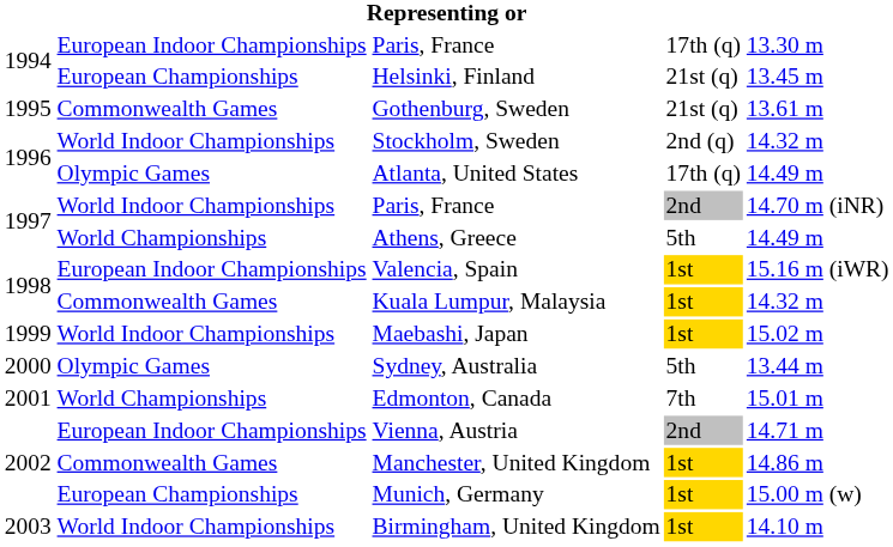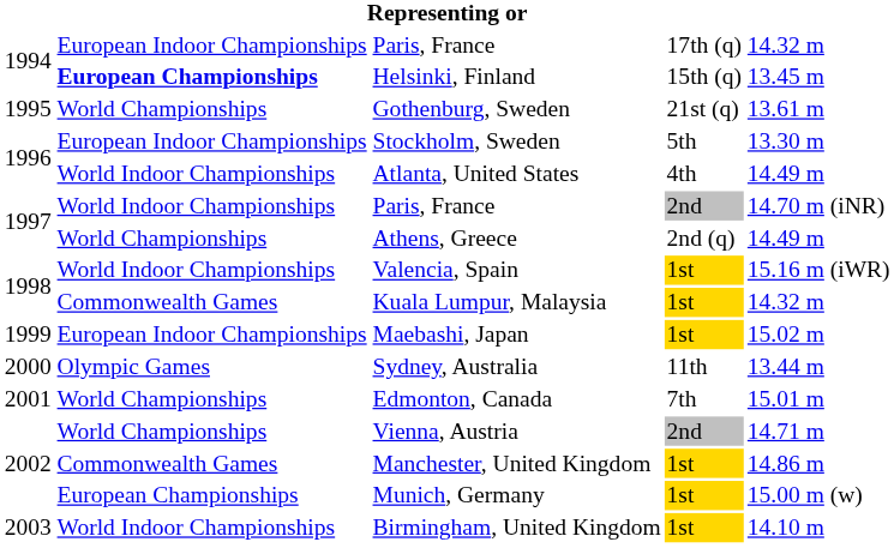 <table>
 <tr>
 <th colspan="5">Representing  or </th>
 </tr>
 <tr>
 <td rowspan=2>1994</td>
 <td><a href='#'>European Indoor Championships</a></td>
 <td><a href='#'>Paris</a>, France</td>
 <td>17th (q)</td>
-<td><a href='#'>13.30 m</a></td>
+<td><a href='#'>14.32 m</a></td>
 </tr>
 <tr>
-<td><a href='#'>European Championships</a></td>
+<td><strong><a href='#'>European Championships</a></strong></td>
 <td><a href='#'>Helsinki</a>, Finland</td>
-<td>21st (q)</td>
+<td>15th (q)</td>
 <td><a href='#'>13.45 m</a></td>
 </tr>
 <tr>
 <td>1995</td>
-<td><a href='#'>Commonwealth Games</a></td>
+<td><a href='#'>World Championships</a></td>
 <td><a href='#'>Gothenburg</a>, Sweden</td>
 <td>21st (q)</td>
 <td><a href='#'>13.61 m</a></td>
 </tr>
 <tr>
 <td rowspan=2>1996</td>
-<td><a href='#'>World Indoor Championships</a></td>
+<td><a href='#'>European Indoor Championships</a></td>
 <td><a href='#'>Stockholm</a>, Sweden</td>
-<td>2nd (q)</td>
-<td><a href='#'>14.32 m</a></td>
+<td>5th</td>
+<td><a href='#'>13.30 m</a></td>
 </tr>
 <tr>
-<td><a href='#'>Olympic Games</a></td>
+<td><a href='#'>World Indoor Championships</a></td>
 <td><a href='#'>Atlanta</a>, United States</td>
-<td>17th (q)</td>
+<td>4th</td>
 <td><a href='#'>14.49 m</a></td>
 </tr>
 <tr>
 <td rowspan=2>1997</td>
 <td><a href='#'>World Indoor Championships</a></td>
 <td><a href='#'>Paris</a>, France</td>
 <td bgcolor="silver">2nd</td>
 <td><a href='#'>14.70 m</a> (iNR)</td>
 </tr>
 <tr>
 <td><a href='#'>World Championships</a></td>
 <td><a href='#'>Athens</a>, Greece</td>
-<td>5th</td>
+<td>2nd (q)</td>
 <td><a href='#'>14.49 m</a></td>
 </tr>
 <tr>
 <td rowspan=2>1998</td>
-<td><a href='#'>European Indoor Championships</a></td>
+<td><a href='#'>World Indoor Championships</a></td>
 <td><a href='#'>Valencia</a>, Spain</td>
 <td bgcolor="gold">1st</td>
 <td><a href='#'>15.16 m</a> (iWR)</td>
 </tr>
 <tr>
 <td><a href='#'>Commonwealth Games</a></td>
 <td><a href='#'>Kuala Lumpur</a>, Malaysia</td>
 <td bgcolor="gold">1st</td>
 <td><a href='#'>14.32 m</a></td>
 </tr>
 <tr>
 <td>1999</td>
-<td><a href='#'>World Indoor Championships</a></td>
+<td><a href='#'>European Indoor Championships</a></td>
 <td><a href='#'>Maebashi</a>, Japan</td>
 <td bgcolor="gold">1st</td>
 <td><a href='#'>15.02 m</a></td>
 </tr>
 <tr>
 <td>2000</td>
 <td><a href='#'>Olympic Games</a></td>
 <td><a href='#'>Sydney</a>, Australia</td>
-<td>5th</td>
+<td>11th</td>
 <td><a href='#'>13.44 m</a></td>
 </tr>
 <tr>
 <td>2001</td>
 <td><a href='#'>World Championships</a></td>
 <td><a href='#'>Edmonton</a>, Canada</td>
 <td>7th</td>
 <td><a href='#'>15.01 m</a></td>
 </tr>
 <tr>
 <td rowspan=3>2002</td>
-<td><a href='#'>European Indoor Championships</a></td>
+<td><a href='#'>World Championships</a></td>
 <td><a href='#'>Vienna</a>, Austria</td>
 <td bgcolor="silver">2nd</td>
 <td><a href='#'>14.71 m</a></td>
 </tr>
 <tr>
 <td><a href='#'>Commonwealth Games</a></td>
 <td><a href='#'>Manchester</a>, United Kingdom</td>
 <td bgcolor="gold">1st</td>
 <td><a href='#'>14.86 m</a></td>
 </tr>
 <tr>
 <td><a href='#'>European Championships</a></td>
 <td><a href='#'>Munich</a>, Germany</td>
 <td bgcolor="gold">1st</td>
 <td><a href='#'>15.00 m</a> (w)</td>
 </tr>
 <tr>
 <td>2003</td>
 <td><a href='#'>World Indoor Championships</a></td>
 <td><a href='#'>Birmingham</a>, United Kingdom</td>
 <td bgcolor="gold">1st</td>
 <td><a href='#'>14.10 m</a></td>
 </tr>
 </table>
